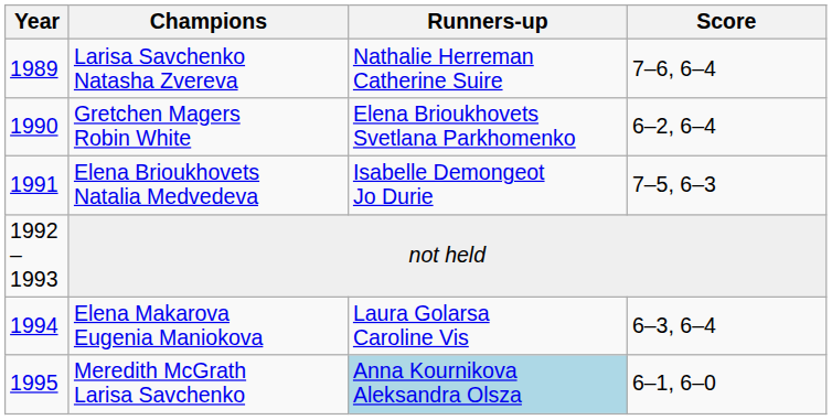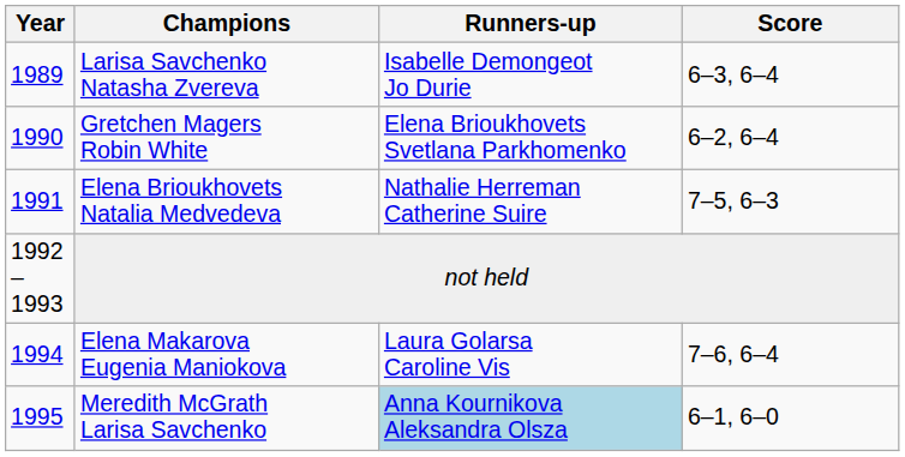 <table class="wikitable">
 <tr>
 <th style="width:40px">Year</th>
 <th style="width:200px">Champions</th>
 <th style="width:200px">Runners-up</th>
 <th style="width:140px" class="unsortable">Score</th>
 </tr>
 <tr>
 <td><a href='#'>1989</a></td>
 <td> <a href='#'>Larisa Savchenko</a> <br>  <a href='#'>Natasha Zvereva</a></td>
-<td> <a href='#'>Nathalie Herreman</a> <br>  <a href='#'>Catherine Suire</a></td>
-<td>7–6, 6–4</td>
+<td> <a href='#'>Isabelle Demongeot</a> <br>  <a href='#'>Jo Durie</a></td>
+<td>6–3, 6–4</td>
 </tr>
 <tr>
 <td><a href='#'>1990</a></td>
 <td> <a href='#'>Gretchen Magers</a> <br>  <a href='#'>Robin White</a></td>
 <td> <a href='#'>Elena Brioukhovets</a> <br>  <a href='#'>Svetlana Parkhomenko</a></td>
 <td>6–2, 6–4</td>
 </tr>
 <tr>
 <td><a href='#'>1991</a></td>
 <td> <a href='#'>Elena Brioukhovets</a> <br>  <a href='#'>Natalia Medvedeva</a></td>
-<td> <a href='#'>Isabelle Demongeot</a> <br>  <a href='#'>Jo Durie</a></td>
+<td> <a href='#'>Nathalie Herreman</a> <br>  <a href='#'>Catherine Suire</a></td>
 <td>7–5, 6–3</td>
 </tr>
 <tr>
 <td>1992<br><div>–</div>1993</td>
 <td colspan=3 align=center style="background:#efefef"><em>not held</em></td>
 </tr>
 <tr>
 <td><a href='#'>1994</a></td>
 <td> <a href='#'>Elena Makarova</a> <br>  <a href='#'>Eugenia Maniokova</a></td>
 <td> <a href='#'>Laura Golarsa</a> <br>  <a href='#'>Caroline Vis</a></td>
-<td>6–3, 6–4</td>
+<td>7–6, 6–4</td>
 </tr>
 <tr>
 <td><a href='#'>1995</a></td>
 <td> <a href='#'>Meredith McGrath</a> <br>  <a href='#'>Larisa Savchenko</a></td>
 <td style="background: lightblue;"> <a href='#'>Anna Kournikova</a> <br>  <a href='#'>Aleksandra Olsza</a></td>
 <td>6–1, 6–0</td>
 </tr>
 </table>
